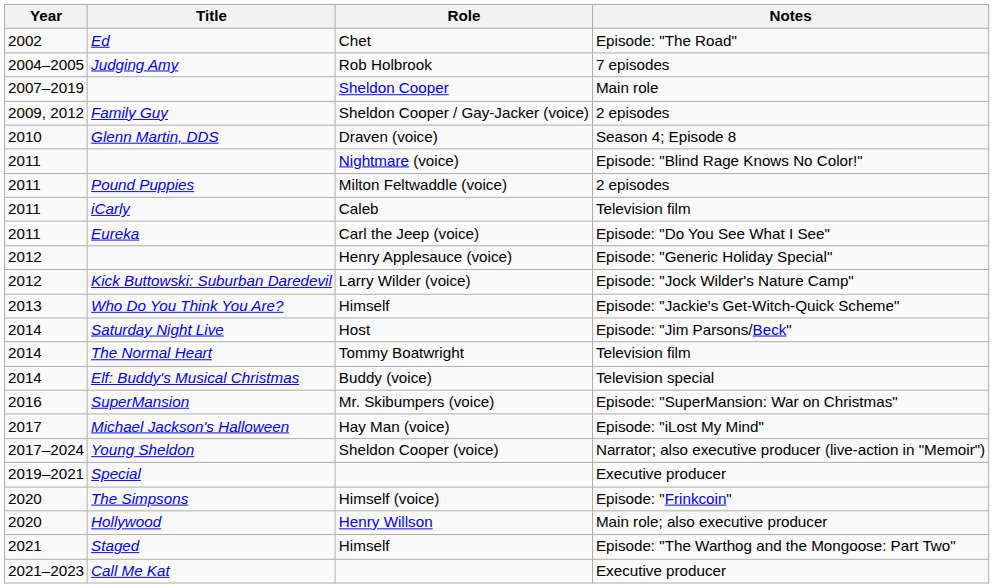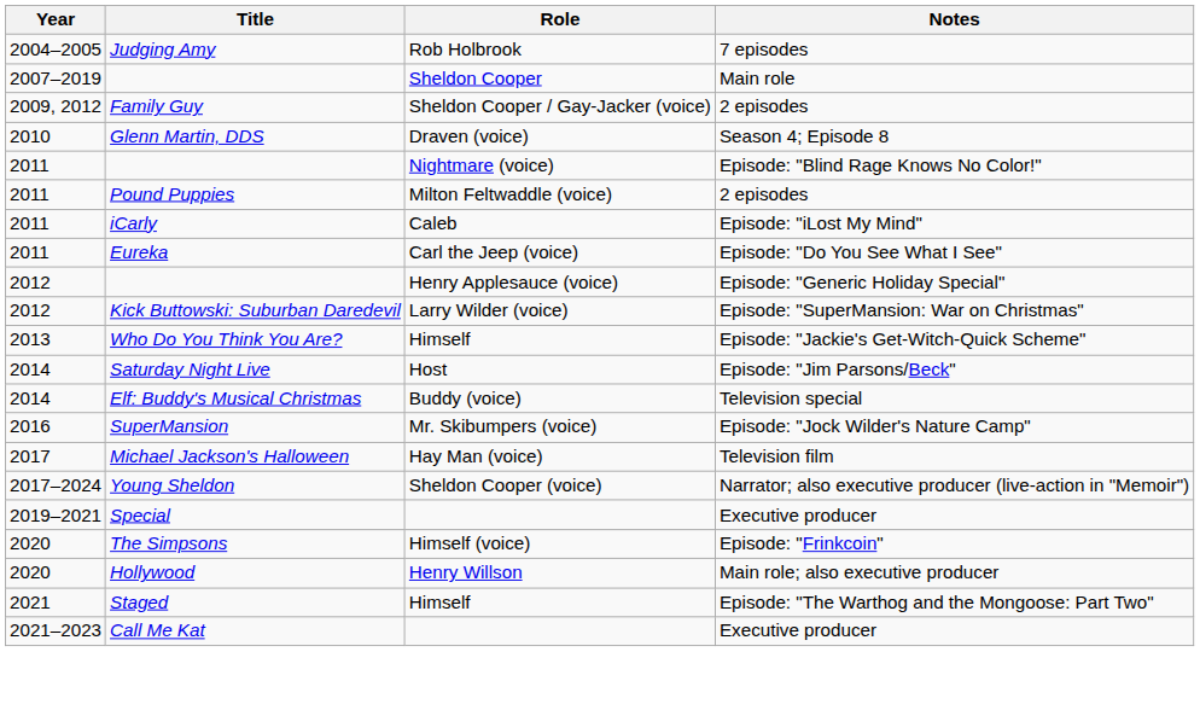 <table class="wikitable sortable">
 <tr>
 <th>Year</th>
 <th>Title</th>
 <th>Role</th>
 <th>Notes</th>
-</tr>
-<tr>
-<td>2002</td>
-<td><em><a href='#'>Ed</a></em></td>
-<td>Chet</td>
-<td>Episode: "The Road"</td>
 </tr>
 <tr>
 <td>2004–2005</td>
 <td><em><a href='#'>Judging Amy</a></em></td>
 <td>Rob Holbrook</td>
 <td>7 episodes</td>
 </tr>
 <tr>
 <td>2007–2019</td>
 <td><em></em></td>
 <td><a href='#'>Sheldon Cooper</a></td>
 <td>Main role</td>
 </tr>
 <tr>
 <td>2009, 2012</td>
 <td><em><a href='#'>Family Guy</a></em></td>
 <td>Sheldon Cooper / Gay-Jacker (voice)</td>
 <td>2 episodes</td>
 </tr>
 <tr>
 <td>2010</td>
 <td><em><a href='#'>Glenn Martin, DDS</a></em></td>
 <td>Draven (voice)</td>
 <td>Season 4; Episode 8</td>
 </tr>
 <tr>
 <td>2011</td>
 <td><em></em></td>
 <td><a href='#'>Nightmare</a> (voice)</td>
 <td>Episode: "Blind Rage Knows No Color!"</td>
 </tr>
 <tr>
 <td>2011</td>
 <td><em><a href='#'>Pound Puppies</a></em></td>
 <td>Milton Feltwaddle (voice)</td>
 <td>2 episodes</td>
 </tr>
 <tr>
 <td>2011</td>
 <td><em><a href='#'>iCarly</a></em></td>
 <td>Caleb</td>
-<td>Television film</td>
+<td>Episode: "iLost My Mind"</td>
 </tr>
 <tr>
 <td>2011</td>
 <td><em><a href='#'>Eureka</a></em></td>
 <td>Carl the Jeep (voice)</td>
 <td>Episode: "Do You See What I See"</td>
 </tr>
 <tr>
 <td>2012</td>
 <td><em></em></td>
 <td>Henry Applesauce (voice)</td>
 <td>Episode: "Generic Holiday Special"</td>
 </tr>
 <tr>
 <td>2012</td>
 <td><em><a href='#'>Kick Buttowski: Suburban Daredevil</a></em></td>
 <td>Larry Wilder (voice)</td>
-<td>Episode: "Jock Wilder's Nature Camp"</td>
+<td>Episode: "SuperMansion: War on Christmas"</td>
 </tr>
 <tr>
 <td>2013</td>
 <td><em><a href='#'>Who Do You Think You Are?</a></em></td>
 <td>Himself</td>
 <td>Episode: "Jackie's Get-Witch-Quick Scheme"</td>
 </tr>
 <tr>
 <td>2014</td>
 <td><em><a href='#'>Saturday Night Live</a></em></td>
 <td>Host</td>
 <td>Episode: "Jim Parsons/<a href='#'>Beck</a>"</td>
 </tr>
 <tr>
 <td>2014</td>
-<td><em><a href='#'>The Normal Heart</a></em></td>
-<td>Tommy Boatwright</td>
-<td>Television film</td>
-</tr>
-<tr>
-<td>2014</td>
 <td><em><a href='#'>Elf: Buddy's Musical Christmas</a></em></td>
 <td>Buddy (voice)</td>
 <td>Television special</td>
 </tr>
 <tr>
 <td>2016</td>
 <td><em><a href='#'>SuperMansion</a></em></td>
 <td>Mr. Skibumpers (voice)</td>
-<td>Episode: "SuperMansion: War on Christmas"</td>
+<td>Episode: "Jock Wilder's Nature Camp"</td>
 </tr>
 <tr>
 <td>2017</td>
 <td><em><a href='#'>Michael Jackson's Halloween</a></em></td>
 <td>Hay Man (voice)</td>
-<td>Episode: "iLost My Mind"</td>
+<td>Television film</td>
 </tr>
 <tr>
 <td>2017–2024</td>
 <td><em><a href='#'>Young Sheldon</a></em></td>
 <td>Sheldon Cooper (voice)</td>
 <td>Narrator; also executive producer (live-action in "Memoir")</td>
 </tr>
 <tr>
 <td>2019–2021</td>
 <td><em><a href='#'>Special</a></em></td>
 <td></td>
 <td>Executive producer</td>
 </tr>
 <tr>
 <td>2020</td>
 <td><em><a href='#'>The Simpsons</a></em></td>
 <td>Himself (voice)</td>
 <td>Episode: "<a href='#'>Frinkcoin</a>"</td>
 </tr>
 <tr>
 <td>2020</td>
 <td><em><a href='#'>Hollywood</a></em></td>
 <td><a href='#'>Henry Willson</a></td>
 <td>Main role; also executive producer</td>
 </tr>
 <tr>
 <td>2021</td>
 <td><em><a href='#'>Staged</a></em></td>
 <td>Himself</td>
 <td>Episode: "The Warthog and the Mongoose: Part Two"</td>
 </tr>
 <tr>
 <td>2021–2023</td>
 <td><em><a href='#'>Call Me Kat</a></em></td>
 <td></td>
 <td>Executive producer</td>
 </tr>
 </table>
